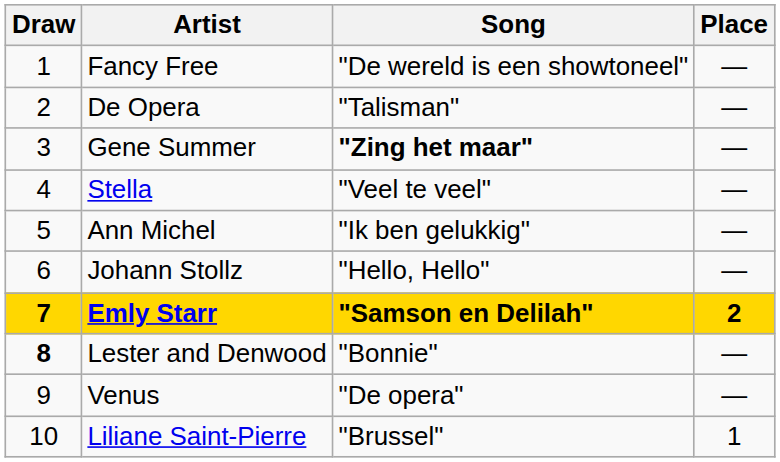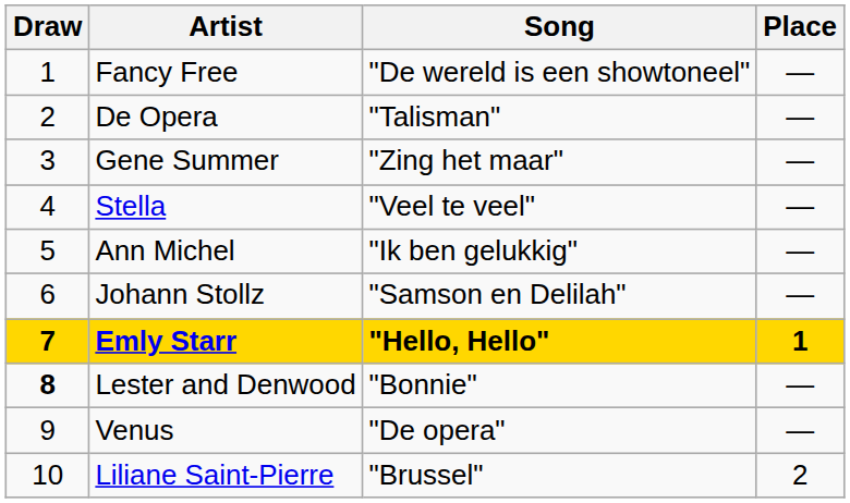 <table class="sortable wikitable" style="margin: 1em auto 1em auto; text-align:center">
 <tr>
 <th>Draw</th>
 <th>Artist</th>
 <th>Song</th>
 <th>Place</th>
 </tr>
 <tr>
 <td>1</td>
 <td align="left">Fancy Free</td>
 <td align="left">"De wereld is een showtoneel"</td>
 <td>—</td>
 </tr>
 <tr>
 <td>2</td>
 <td align="left">De Opera</td>
 <td align="left">"Talisman"</td>
 <td>—</td>
 </tr>
 <tr>
 <td>3</td>
 <td align="left">Gene Summer</td>
-<td align="left"><strong>"Zing het maar"</strong></td>
+<td align="left">"Zing het maar"</td>
 <td>—</td>
 </tr>
 <tr>
 <td>4</td>
 <td align="left"><a href='#'>Stella</a></td>
 <td align="left">"Veel te veel"</td>
 <td>—</td>
 </tr>
 <tr>
 <td>5</td>
 <td align="left">Ann Michel</td>
 <td align="left">"Ik ben gelukkig"</td>
 <td>—</td>
 </tr>
 <tr>
 <td>6</td>
 <td align="left">Johann Stollz</td>
-<td align="left">"Hello, Hello"</td>
+<td align="left">"Samson en Delilah"</td>
 <td>—</td>
 </tr>
 <tr style="font-weight:bold; background:gold;">
 <td>7</td>
 <td align="left"><a href='#'>Emly Starr</a></td>
-<td align="left">"Samson en Delilah"</td>
-<td>2</td>
+<td align="left">"Hello, Hello"</td>
+<td>1</td>
 </tr>
 <tr>
 <td><strong>8</strong></td>
 <td align="left">Lester and Denwood</td>
 <td align="left">"Bonnie"</td>
 <td>—</td>
 </tr>
 <tr>
 <td>9</td>
 <td align="left">Venus</td>
 <td align="left">"De opera"</td>
 <td>—</td>
 </tr>
 <tr>
 <td>10</td>
 <td align="left"><a href='#'>Liliane Saint-Pierre</a></td>
 <td align="left">"Brussel"</td>
-<td>1</td>
+<td>2</td>
 </tr>
 </table>
